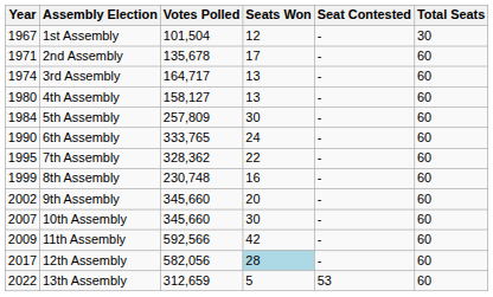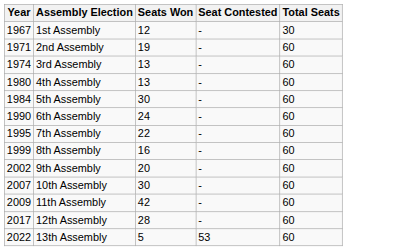 <table class="wikitable">
 <tr>
 <th>Year</th>
 <th>Assembly Election</th>
-<th>Votes Polled</th>
 <th>Seats Won</th>
 <th>Seat Contested</th>
 <th>Total Seats</th>
 </tr>
 <tr>
 <td>1967</td>
 <td>1st Assembly</td>
-<td>101,504</td>
 <td>12</td>
 <td>-</td>
 <td>30</td>
 </tr>
 <tr>
 <td>1971</td>
 <td>2nd Assembly</td>
-<td>135,678</td>
-<td>17</td>
+<td>19</td>
 <td>-</td>
 <td>60</td>
 </tr>
 <tr>
 <td>1974</td>
 <td>3rd Assembly</td>
-<td>164,717</td>
 <td>13</td>
 <td>-</td>
 <td>60</td>
 </tr>
 <tr>
 <td>1980</td>
 <td>4th Assembly</td>
-<td>158,127</td>
 <td>13</td>
 <td>-</td>
 <td>60</td>
 </tr>
 <tr>
 <td>1984</td>
 <td>5th Assembly</td>
-<td>257,809</td>
 <td>30</td>
 <td>-</td>
 <td>60</td>
 </tr>
 <tr>
 <td>1990</td>
 <td>6th Assembly</td>
-<td>333,765</td>
 <td>24</td>
 <td>-</td>
 <td>60</td>
 </tr>
 <tr>
 <td>1995</td>
 <td>7th Assembly</td>
-<td>328,362</td>
 <td>22</td>
 <td>-</td>
 <td>60</td>
 </tr>
 <tr>
 <td>1999</td>
 <td>8th Assembly</td>
-<td>230,748</td>
 <td>16</td>
 <td>-</td>
 <td>60</td>
 </tr>
 <tr>
 <td>2002</td>
 <td>9th Assembly</td>
-<td>345,660</td>
 <td>20</td>
 <td>-</td>
 <td>60</td>
 </tr>
 <tr>
 <td>2007</td>
 <td>10th Assembly</td>
-<td>345,660</td>
 <td>30</td>
 <td>-</td>
 <td>60</td>
 </tr>
 <tr>
 <td>2009</td>
 <td>11th Assembly</td>
-<td>592,566</td>
 <td>42</td>
 <td>-</td>
 <td>60</td>
 </tr>
 <tr>
 <td>2017</td>
 <td>12th Assembly</td>
-<td>582,056</td>
-<td style="background: lightblue;">28</td>
+<td>28</td>
 <td>-</td>
 <td>60</td>
 </tr>
 <tr>
 <td>2022</td>
 <td>13th Assembly</td>
-<td>312,659</td>
 <td>5</td>
 <td>53</td>
 <td>60</td>
 </tr>
 </table>
